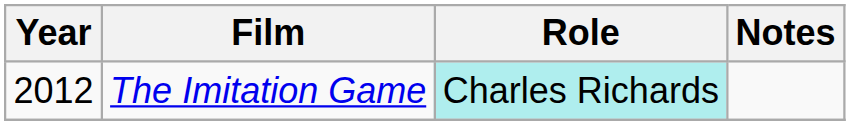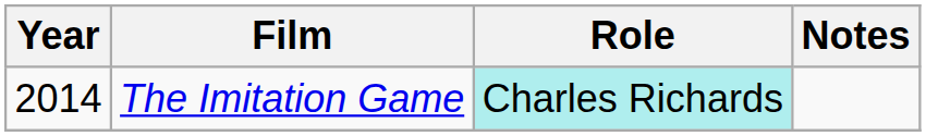 <table class="wikitable sortable">
 <tr>
 <th>Year</th>
 <th>Film</th>
 <th>Role</th>
 <th class="unsortable">Notes</th>
 </tr>
 <tr>
-<td>2012</td>
+<td>2014</td>
 <td><em><a href='#'>The Imitation Game</a></em></td>
 <td style="background: paleturquoise;">Charles Richards</td>
 <td></td>
 </tr>
 <tr>
 </tr>
 </table>
